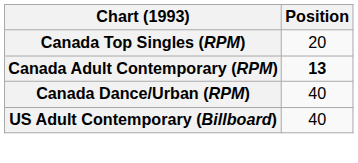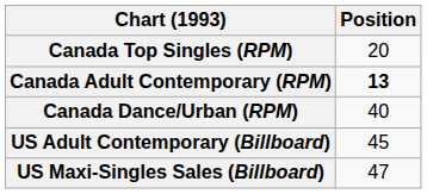 <table class="wikitable sortable plainrowheaders" style="text-align:center">
 <tr>
 <th scope="col">Chart (1993)</th>
 <th scope="col">Position</th>
 </tr>
 <tr>
 <th scope="row">Canada Top Singles (<em>RPM</em>)</th>
 <td>20</td>
 </tr>
 <tr>
 <th scope="row">Canada Adult Contemporary (<em>RPM</em>)</th>
 <td><strong>13</strong></td>
 </tr>
 <tr>
 <th scope="row">Canada Dance/Urban (<em>RPM</em>)</th>
 <td>40</td>
 </tr>
 <tr>
 <th scope="row">US Adult Contemporary (<em>Billboard</em>)</th>
-<td>40</td>
+<td>45</td>
+</tr>
+<tr>
+<th scope="row">US Maxi-Singles Sales (<em>Billboard</em>)</th>
+<td>47</td>
 </tr>
 </table>
